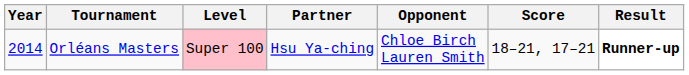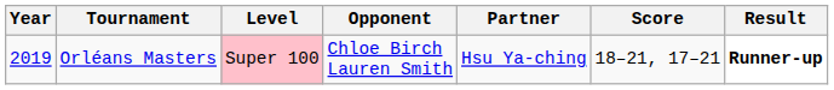 <table class="sortable wikitable" style="font-size: 90%;">
 <tr>
 <th>Year</th>
 <th>Tournament</th>
 <th>Level</th>
+<th>Opponent</th>
 <th>Partner</th>
-<th>Opponent</th>
 <th>Score</th>
 <th>Result</th>
 </tr>
 <tr>
-<td align="center"><a href='#'>2014</a></td>
+<td align="center"><a href='#'>2019</a></td>
 <td align="left"><a href='#'>Orléans Masters</a></td>
 <td align="left" style="background: pink;">Super 100</td>
+<td align="left"> <a href='#'>Chloe Birch</a><br> <a href='#'>Lauren Smith</a></td>
 <td align="left"> <a href='#'>Hsu Ya-ching</a></td>
-<td align="left"> <a href='#'>Chloe Birch</a><br> <a href='#'>Lauren Smith</a></td>
 <td align="left">18–21, 17–21</td>
 <td style="text-align:left; background:white"> <strong>Runner-up</strong></td>
 </tr>
 </table>
